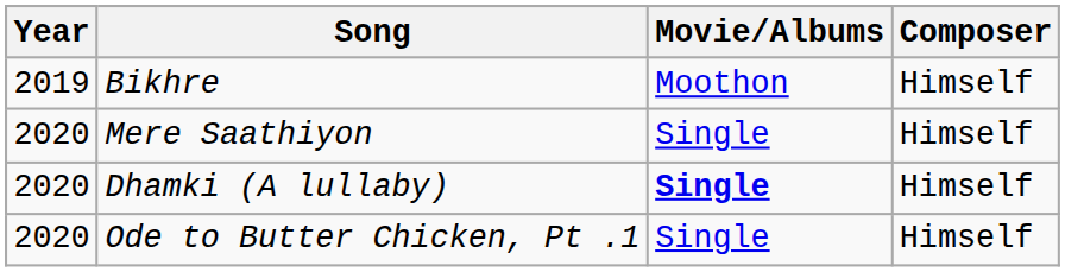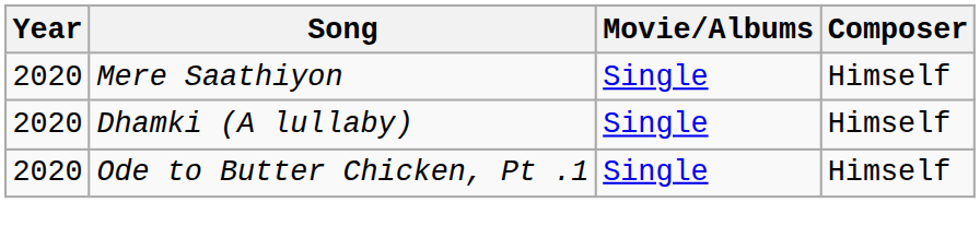 <table class="wikitable">
 <tr>
 <th>Year</th>
 <th>Song</th>
 <th>Movie/Albums</th>
 <th>Composer</th>
-</tr>
-<tr>
-<td>2019</td>
-<td><em>Bikhre</em></td>
-<td><a href='#'>Moothon</a></td>
-<td>Himself</td>
 </tr>
 <tr>
 <td>2020</td>
 <td><em>Mere Saathiyon</em></td>
 <td><a href='#'>Single</a></td>
 <td>Himself</td>
 </tr>
 <tr>
 <td>2020</td>
 <td><em>Dhamki (A lullaby)</em></td>
-<td><strong><a href='#'>Single</a></strong></td>
+<td><a href='#'>Single</a></td>
 <td>Himself</td>
 </tr>
 <tr>
 <td>2020</td>
 <td><em>Ode to Butter Chicken, Pt .1</em></td>
 <td><a href='#'>Single</a></td>
 <td>Himself</td>
 </tr>
 </table>
